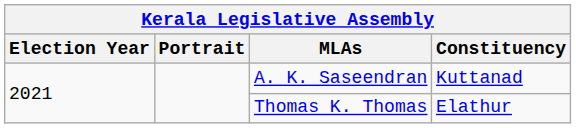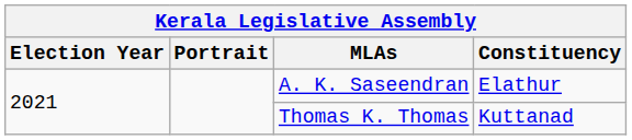 <table class="wikitable">
 <tr>
 <th colspan="4"><a href='#'>Kerala Legislative Assembly</a></th>
 </tr>
 <tr>
 <th>Election Year</th>
 <th>Portrait</th>
 <th>MLAs</th>
 <th>Constituency</th>
 </tr>
 <tr>
 <td rowspan="2">2021</td>
 <td rowspan="2"></td>
 <td><a href='#'>A. K. Saseendran</a></td>
-<td><a href='#'>Kuttanad</a></td>
+<td><a href='#'>Elathur</a></td>
 </tr>
 <tr>
 <td><a href='#'>Thomas K. Thomas</a></td>
-<td><a href='#'>Elathur</a></td>
+<td><a href='#'>Kuttanad</a></td>
 </tr>
 </table>
